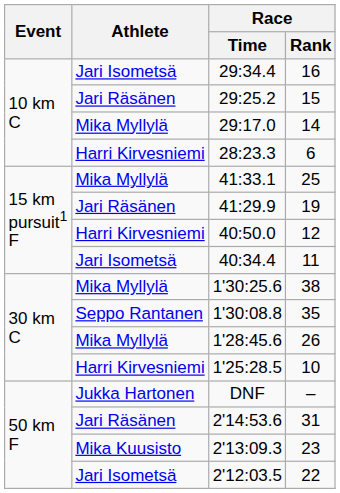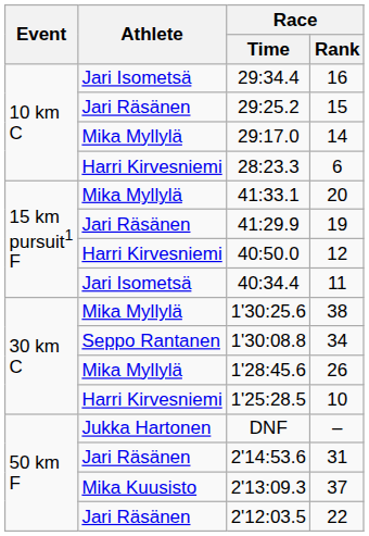 <table class="wikitable" border="1" style="font-size:90%">
 <tr>
 <th rowspan=2>Event</th>
 <th rowspan=2>Athlete</th>
 <th colspan=2>Race</th>
 </tr>
 <tr>
 <th>Time</th>
 <th>Rank</th>
 </tr>
 <tr>
 <td rowspan=4>10 km <br> C</td>
 <td><a href='#'>Jari Isometsä</a></td>
 <td align=center>29:34.4</td>
 <td align=center>16</td>
 </tr>
 <tr>
 <td><a href='#'>Jari Räsänen</a></td>
 <td align=center>29:25.2</td>
 <td align=center>15</td>
 </tr>
 <tr>
 <td><a href='#'>Mika Myllylä</a></td>
 <td align=center>29:17.0</td>
 <td align=center>14</td>
 </tr>
 <tr>
 <td><a href='#'>Harri Kirvesniemi</a></td>
 <td align=center>28:23.3</td>
 <td align=center>6</td>
 </tr>
 <tr>
 <td rowspan=4>15 km <br> pursuit<sup>1</sup> <br> F</td>
 <td><a href='#'>Mika Myllylä</a></td>
 <td align=center>41:33.1</td>
-<td align=center>25</td>
+<td align=center>20</td>
 </tr>
 <tr>
 <td><a href='#'>Jari Räsänen</a></td>
 <td align=center>41:29.9</td>
 <td align=center>19</td>
 </tr>
 <tr>
 <td><a href='#'>Harri Kirvesniemi</a></td>
 <td align=center>40:50.0</td>
 <td align=center>12</td>
 </tr>
 <tr>
 <td><a href='#'>Jari Isometsä</a></td>
 <td align=center>40:34.4</td>
 <td align=center>11</td>
 </tr>
 <tr>
 <td rowspan=4>30 km <br> C</td>
 <td><a href='#'>Mika Myllylä</a></td>
 <td align=center>1'30:25.6</td>
 <td align=center>38</td>
 </tr>
 <tr>
 <td><a href='#'>Seppo Rantanen</a></td>
 <td align=center>1'30:08.8</td>
-<td align=center>35</td>
+<td align=center>34</td>
 </tr>
 <tr>
 <td><a href='#'>Mika Myllylä</a></td>
 <td align=center>1'28:45.6</td>
 <td align=center>26</td>
 </tr>
 <tr>
 <td><a href='#'>Harri Kirvesniemi</a></td>
 <td align=center>1'25:28.5</td>
 <td align=center>10</td>
 </tr>
 <tr>
 <td rowspan=4>50 km <br> F</td>
 <td><a href='#'>Jukka Hartonen</a></td>
 <td align=center>DNF</td>
 <td align=center>–</td>
 </tr>
 <tr>
 <td><a href='#'>Jari Räsänen</a></td>
 <td align=center>2'14:53.6</td>
 <td align=center>31</td>
 </tr>
 <tr>
 <td><a href='#'>Mika Kuusisto</a></td>
 <td align=center>2'13:09.3</td>
-<td align=center>23</td>
+<td align=center>37</td>
 </tr>
 <tr>
-<td><a href='#'>Jari Isometsä</a></td>
+<td><a href='#'>Jari Räsänen</a></td>
 <td align=center>2'12:03.5</td>
 <td align=center>22</td>
 </tr>
 </table>
